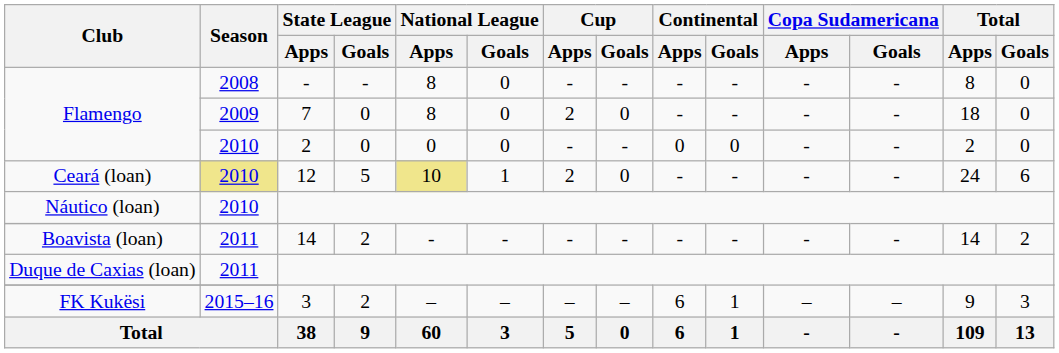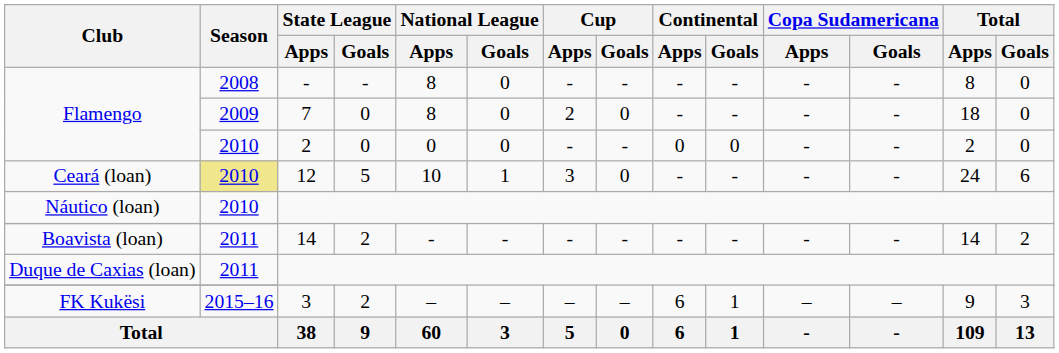 <table class="wikitable" style="text-align: center;">
 <tr>
 <th rowspan="2">Club</th>
 <th rowspan="2">Season</th>
 <th colspan="2">State League</th>
 <th colspan="2">National League</th>
 <th colspan="2">Cup</th>
 <th colspan="2">Continental</th>
 <th colspan="2"><a href='#'>Copa Sudamericana</a></th>
 <th colspan="2">Total</th>
 </tr>
 <tr>
 <th>Apps</th>
 <th>Goals</th>
 <th>Apps</th>
 <th>Goals</th>
 <th>Apps</th>
 <th>Goals</th>
 <th>Apps</th>
 <th>Goals</th>
 <th>Apps</th>
 <th>Goals</th>
 <th>Apps</th>
 <th>Goals</th>
 </tr>
 <tr>
 <td rowspan="3" valign="center"><a href='#'>Flamengo</a></td>
 <td><a href='#'>2008</a></td>
 <td>-</td>
 <td>-</td>
 <td>8</td>
 <td>0</td>
 <td>-</td>
 <td>-</td>
 <td>-</td>
 <td>-</td>
 <td>-</td>
 <td>-</td>
 <td>8</td>
 <td>0</td>
 </tr>
 <tr>
 <td><a href='#'>2009</a></td>
 <td>7</td>
 <td>0</td>
 <td>8</td>
 <td>0</td>
 <td>2</td>
 <td>0</td>
 <td>-</td>
 <td>-</td>
 <td>-</td>
 <td>-</td>
 <td>18</td>
 <td>0</td>
 </tr>
 <tr>
 <td><a href='#'>2010</a></td>
 <td>2</td>
 <td>0</td>
 <td>0</td>
 <td>0</td>
 <td>-</td>
 <td>-</td>
 <td>0</td>
 <td>0</td>
 <td>-</td>
 <td>-</td>
 <td>2</td>
 <td>0</td>
 </tr>
 <tr>
 <td rowspan="1" valign="center"><a href='#'>Ceará</a> (loan)</td>
 <td style="background: khaki;"><a href='#'>2010</a></td>
 <td>12</td>
 <td>5</td>
-<td style="background: khaki;">10</td>
+<td>10</td>
 <td>1</td>
-<td>2</td>
+<td>3</td>
 <td>0</td>
 <td>-</td>
 <td>-</td>
 <td>-</td>
 <td>-</td>
 <td>24</td>
 <td>6</td>
 </tr>
 <tr>
 <td rowspan="1" valign="center"><a href='#'>Náutico</a> (loan)</td>
 <td><a href='#'>2010</a></td>
 </tr>
 <tr ||-||13||0||-||-||-||-||-||-||13||0>
 </tr>
 <tr>
 <td rowspan="1" valign="center"><a href='#'>Boavista</a> (loan)</td>
 <td><a href='#'>2011</a></td>
 <td>14</td>
 <td>2</td>
 <td>-</td>
 <td>-</td>
 <td>-</td>
 <td>-</td>
 <td>-</td>
 <td>-</td>
 <td>-</td>
 <td>-</td>
 <td>14</td>
 <td>2</td>
 </tr>
 <tr>
 <td rowspan="1" valign="center"><a href='#'>Duque de Caxias</a> (loan)</td>
 <td><a href='#'>2011</a></td>
 </tr>
 <tr ||-||21||2||-||-||-||-||-||-||21||2>
 </tr>
 <tr>
 <td rowspan="1" valign="center"><a href='#'>FK Kukësi</a></td>
 <td><a href='#'>2015–16</a></td>
 <td>3</td>
 <td>2</td>
 <td>–</td>
 <td>–</td>
 <td>–</td>
 <td>–</td>
 <td>6</td>
 <td>1</td>
 <td>–</td>
 <td>–</td>
 <td>9</td>
 <td>3</td>
 </tr>
 <tr>
 <th colspan="2"><strong>Total</strong></th>
 <th>38</th>
 <th>9</th>
 <th>60</th>
 <th>3</th>
 <th>5</th>
 <th>0</th>
 <th>6</th>
 <th>1</th>
 <th>-</th>
 <th>-</th>
 <th>109</th>
 <th>13</th>
 </tr>
 </table>
